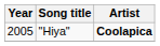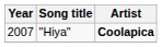 <table class="wikitable sortable">
 <tr>
 <th>Year</th>
 <th>Song title</th>
 <th>Artist</th>
 </tr>
 <tr>
-<td>2005</td>
+<td>2007</td>
 <td>"Hiya" </td>
 <td><strong>Coolapica</strong></td>
 </tr>
 <tr>
 </tr>
 </table>
